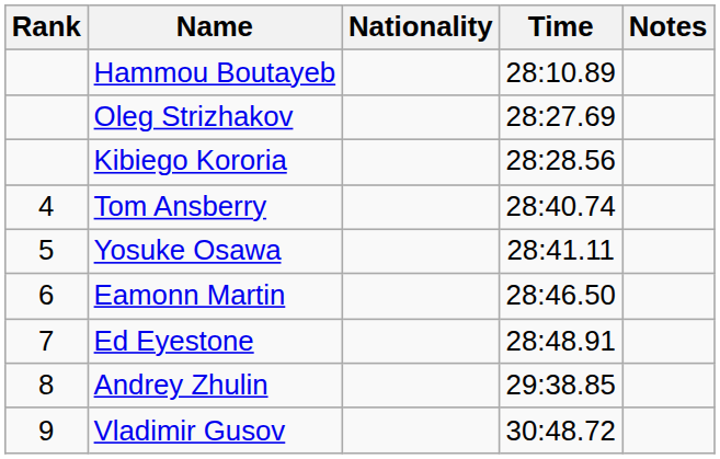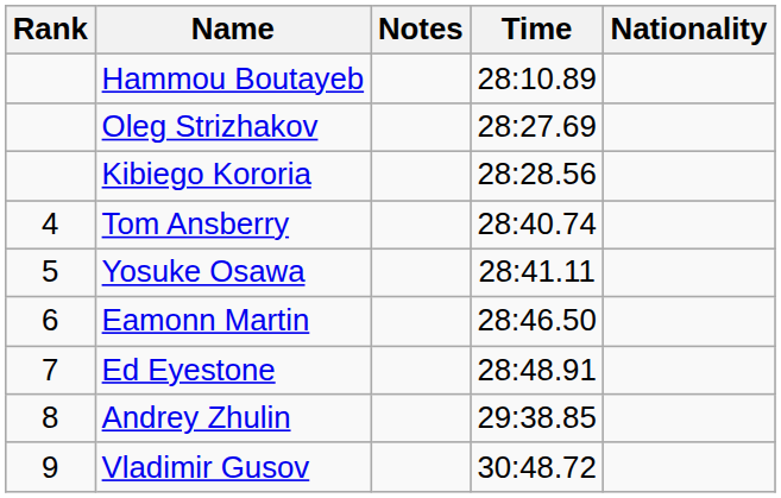 <table class="wikitable sortable" style="text-align:center">
 <tr>
 <th>Rank</th>
 <th>Name</th>
+<th>Notes</th>
+<th>Time</th>
 <th>Nationality</th>
-<th>Time</th>
-<th>Notes</th>
 </tr>
 <tr>
 <td></td>
 <td align=left><a href='#'>Hammou Boutayeb</a></td>
+<td></td>
+<td>28:10.89</td>
 <td align=left></td>
-<td>28:10.89</td>
-<td></td>
 </tr>
 <tr>
 <td></td>
 <td align=left><a href='#'>Oleg Strizhakov</a></td>
+<td></td>
+<td>28:27.69</td>
 <td align=left></td>
-<td>28:27.69</td>
-<td></td>
 </tr>
 <tr>
 <td></td>
 <td align=left><a href='#'>Kibiego Kororia</a></td>
+<td></td>
+<td>28:28.56</td>
 <td align=left></td>
-<td>28:28.56</td>
-<td></td>
 </tr>
 <tr>
 <td>4</td>
 <td align=left><a href='#'>Tom Ansberry</a></td>
+<td></td>
+<td>28:40.74</td>
 <td align=left></td>
-<td>28:40.74</td>
-<td></td>
 </tr>
 <tr>
 <td>5</td>
 <td align=left><a href='#'>Yosuke Osawa</a></td>
+<td></td>
+<td>28:41.11</td>
 <td align=left></td>
-<td>28:41.11</td>
-<td></td>
 </tr>
 <tr>
 <td>6</td>
 <td align=left><a href='#'>Eamonn Martin</a></td>
+<td></td>
+<td>28:46.50</td>
 <td align=left></td>
-<td>28:46.50</td>
-<td></td>
 </tr>
 <tr>
 <td>7</td>
 <td align=left><a href='#'>Ed Eyestone</a></td>
+<td></td>
+<td>28:48.91</td>
 <td align=left></td>
-<td>28:48.91</td>
-<td></td>
 </tr>
 <tr>
 <td>8</td>
 <td align=left><a href='#'>Andrey Zhulin</a></td>
+<td></td>
+<td>29:38.85</td>
 <td align=left></td>
-<td>29:38.85</td>
-<td></td>
 </tr>
 <tr>
 <td>9</td>
 <td align=left><a href='#'>Vladimir Gusov</a></td>
+<td></td>
+<td>30:48.72</td>
 <td align=left></td>
-<td>30:48.72</td>
-<td></td>
 </tr>
 </table>
